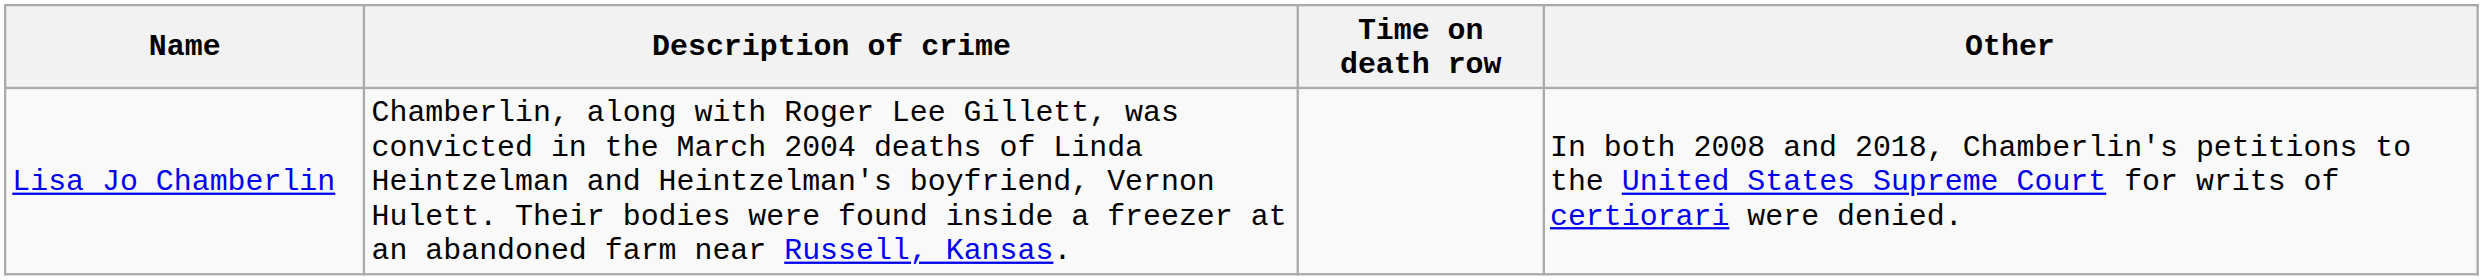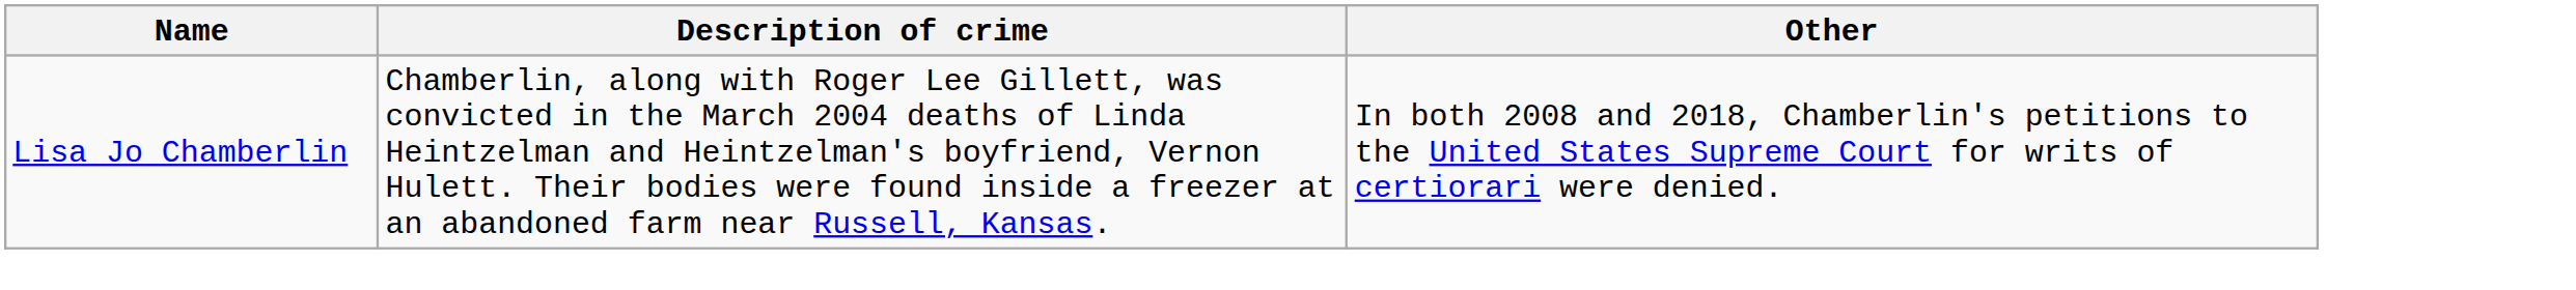 <table class="wikitable sortable">
 <tr>
 <th style="width:150px;"><strong>Name</strong></th>
 <th style="width:400px;"><strong>Description of crime</strong></th>
-<th style="width:100px;"><strong>Time on death row</strong></th>
 <th style="width:400px;"><strong>Other</strong></th>
 </tr>
 <tr>
 <td><a href='#'>Lisa Jo Chamberlin</a></td>
 <td>Chamberlin, along with Roger Lee Gillett, was convicted in the March 2004 deaths of Linda Heintzelman and Heintzelman's boyfriend, Vernon Hulett. Their bodies were found inside a freezer at an abandoned farm near <a href='#'>Russell, Kansas</a>.</td>
-<td></td>
 <td>In both 2008 and 2018, Chamberlin's petitions to the <a href='#'>United States Supreme Court</a> for writs of <a href='#'>certiorari</a> were denied.</td>
 </tr>
 </table>
